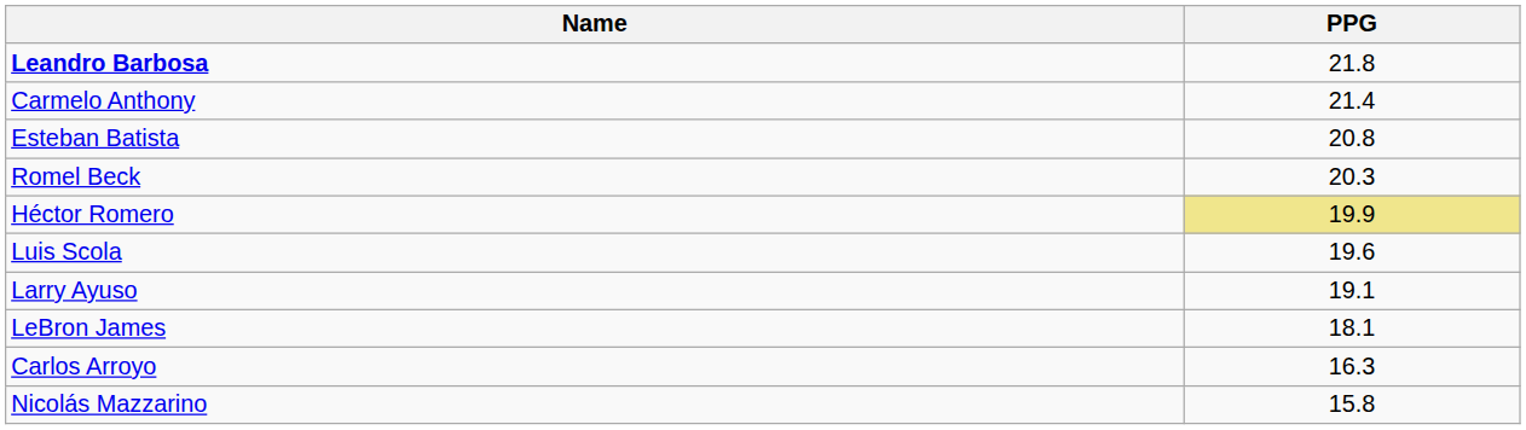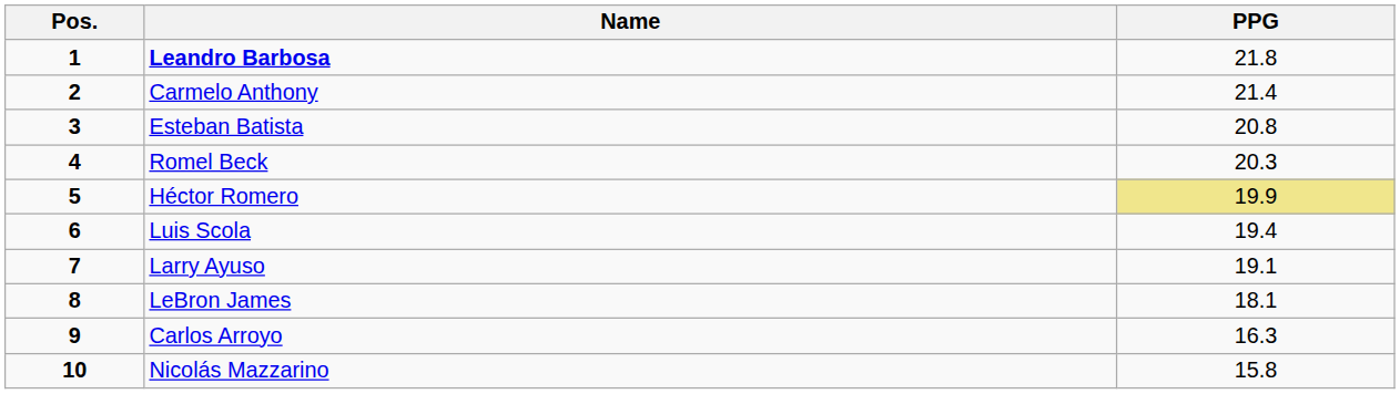 <table class=wikitable width="80%">
 <tr>
+<th width="10%">Pos.</th>
 <th width="70%">Name</th>
 <th width="20%">PPG</th>
 </tr>
 <tr>
+<td align=center><strong>1</strong></td>
 <td> <strong><a href='#'>Leandro Barbosa</a></strong></td>
 <td align=center>21.8</td>
 </tr>
 <tr>
+<td align=center><strong>2</strong></td>
 <td> <a href='#'>Carmelo Anthony</a></td>
 <td align=center>21.4</td>
 </tr>
 <tr>
+<td align=center><strong>3</strong></td>
 <td> <a href='#'>Esteban Batista</a></td>
 <td align=center>20.8</td>
 </tr>
 <tr>
+<td align=center><strong>4</strong></td>
 <td> <a href='#'>Romel Beck</a></td>
 <td align=center>20.3</td>
 </tr>
 <tr>
+<td align=center><strong>5</strong></td>
 <td> <a href='#'>Héctor Romero</a></td>
 <td align=center style="background: khaki;">19.9</td>
 </tr>
 <tr>
+<td align=center><strong>6</strong></td>
 <td> <a href='#'>Luis Scola</a></td>
-<td align=center>19.6</td>
+<td align=center>19.4</td>
 </tr>
 <tr>
+<td align=center><strong>7</strong></td>
 <td> <a href='#'>Larry Ayuso</a></td>
 <td align=center>19.1</td>
 </tr>
 <tr>
+<td align=center><strong>8</strong></td>
 <td> <a href='#'>LeBron James</a></td>
 <td align=center>18.1</td>
 </tr>
 <tr>
+<td align=center><strong>9</strong></td>
 <td> <a href='#'>Carlos Arroyo</a></td>
 <td align=center>16.3</td>
 </tr>
 <tr>
+<td align=center><strong>10</strong></td>
 <td> <a href='#'>Nicolás Mazzarino</a></td>
 <td align=center>15.8</td>
 </tr>
 </table>
